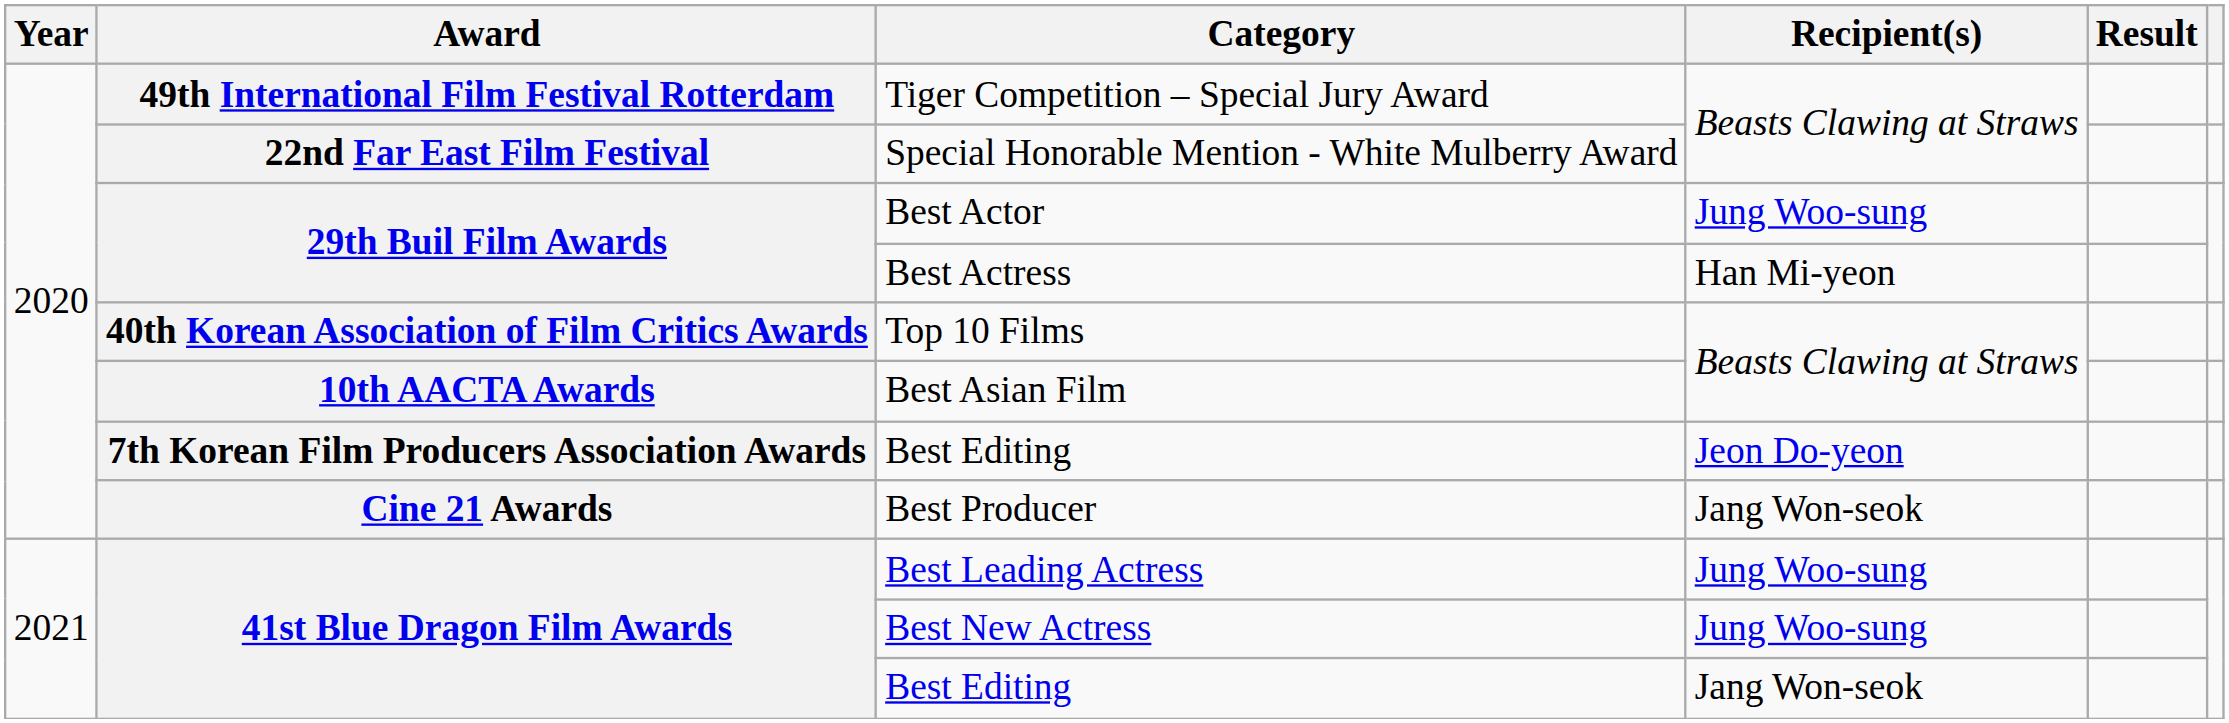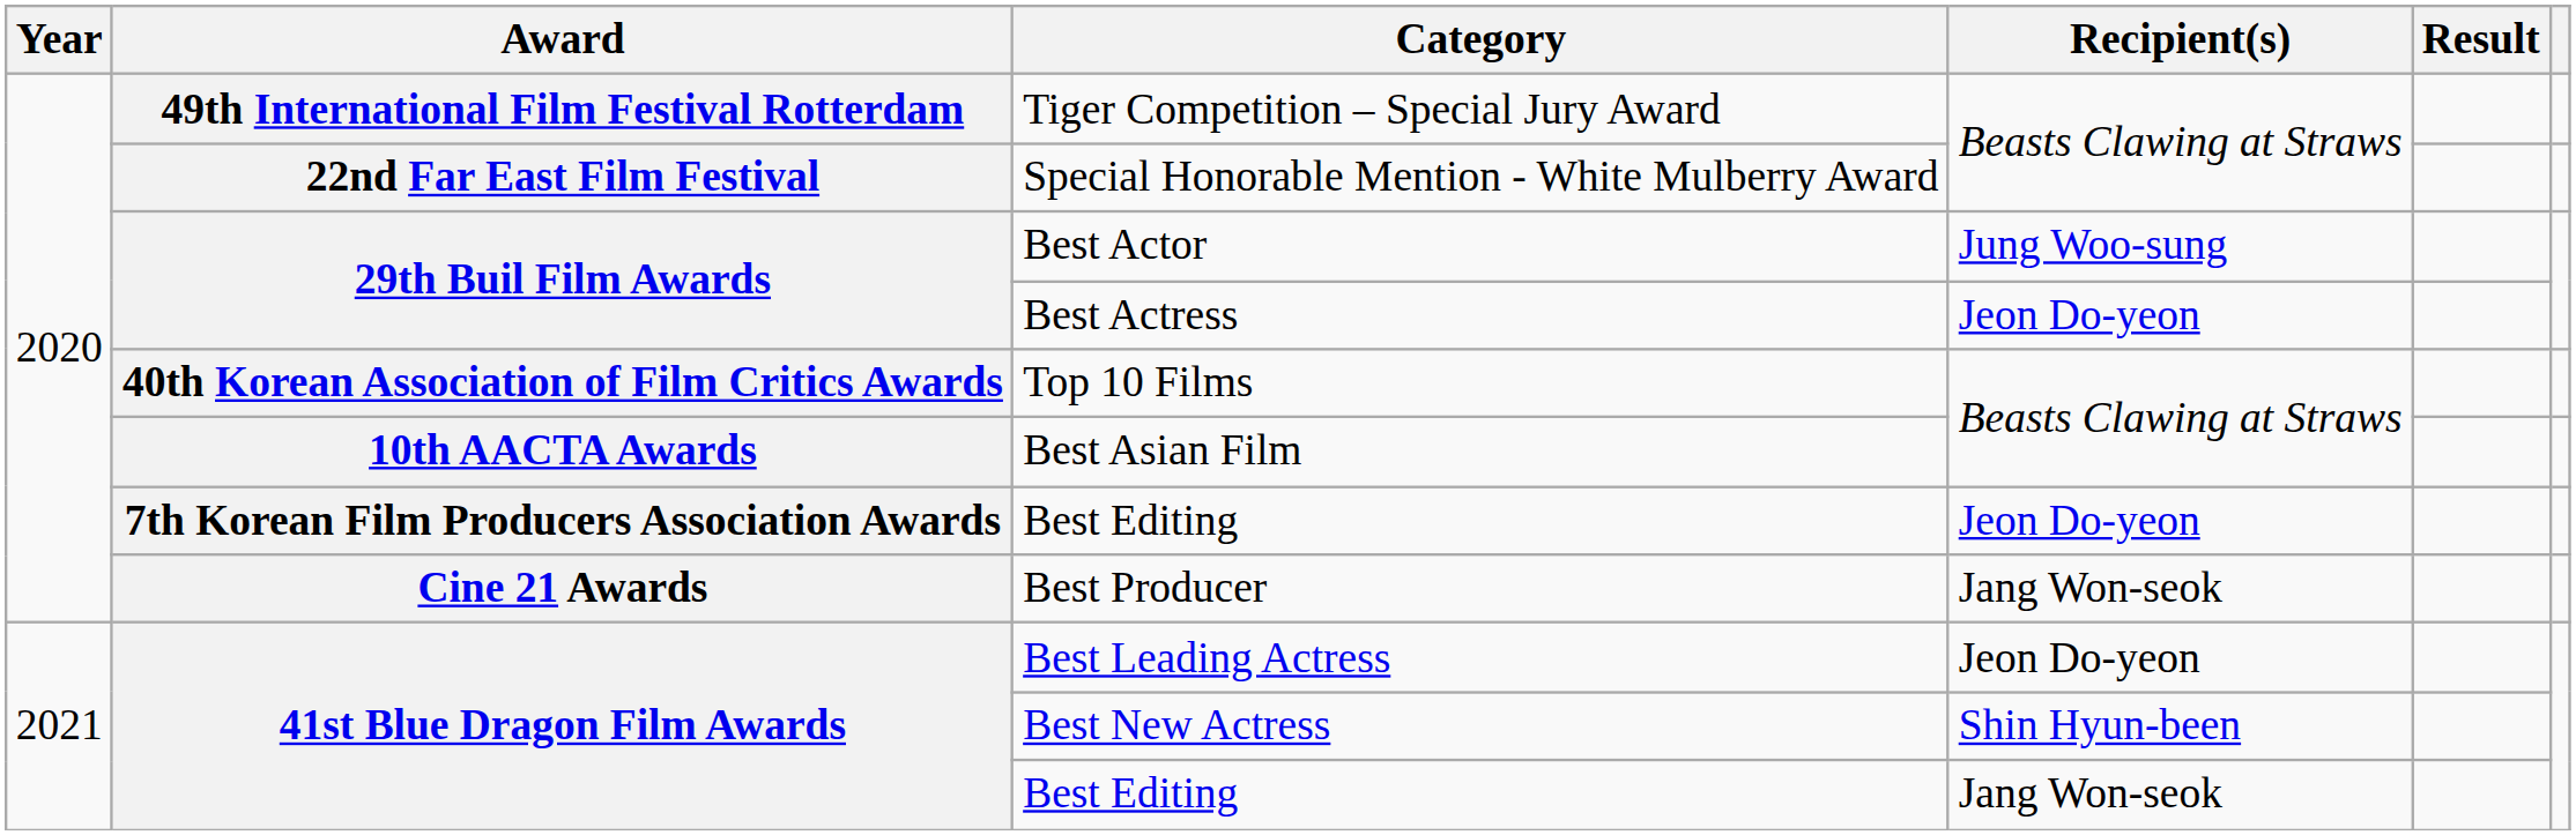 <table class="wikitable plainrowheaders sortable">
 <tr>
 <th scope="col">Year</th>
 <th scope="col">Award</th>
 <th scope="col">Category</th>
 <th scope="col">Recipient(s)</th>
 <th scope="col">Result</th>
 <th scope="col" class="unsortable"></th>
 </tr>
 <tr>
 <td rowspan=8>2020</td>
 <th scope="row">49th <a href='#'>International Film Festival Rotterdam</a></th>
 <td>Tiger Competition – Special Jury Award</td>
 <td rowspan=2><em>Beasts Clawing at Straws</em></td>
 <td></td>
 <td style="text-align:center;"></td>
 </tr>
 <tr>
 <th scope="row">22nd <a href='#'>Far East Film Festival</a></th>
 <td>Special Honorable Mention - White Mulberry Award</td>
 <td></td>
 <td style="text-align:center;"></td>
 </tr>
 <tr>
 <th scope="row" rowspan=2><a href='#'>29th Buil Film Awards</a></th>
 <td>Best Actor</td>
 <td><a href='#'>Jung Woo-sung</a></td>
 <td></td>
 <td style="text-align:center;" rowspan=2></td>
 </tr>
 <tr>
 <td>Best Actress</td>
-<td>Han Mi-yeon</td>
+<td><a href='#'>Jeon Do-yeon</a></td>
 <td></td>
 </tr>
 <tr>
 <th scope="row">40th <a href='#'>Korean Association of Film Critics Awards</a></th>
 <td>Top 10 Films</td>
 <td rowspan=2><em>Beasts Clawing at Straws</em></td>
 <td></td>
 <td style="text-align:center;"></td>
 </tr>
 <tr>
 <th scope="row"><a href='#'>10th AACTA Awards</a></th>
 <td>Best Asian Film</td>
 <td></td>
 <td style="text-align:center;"></td>
 </tr>
 <tr>
 <th scope="row">7th Korean Film Producers Association Awards</th>
 <td>Best Editing</td>
 <td><a href='#'>Jeon Do-yeon</a></td>
 <td></td>
 <td style="text-align:center;"></td>
 </tr>
 <tr>
 <th scope="row"><a href='#'>Cine 21</a> Awards</th>
 <td>Best Producer</td>
 <td>Jang Won-seok</td>
 <td></td>
 <td style="text-align:center;"></td>
 </tr>
 <tr>
 <td rowspan=3>2021</td>
 <th scope="row" rowspan=3><a href='#'>41st Blue Dragon Film Awards</a></th>
 <td><a href='#'>Best Leading Actress</a></td>
-<td><a href='#'>Jung Woo-sung</a></td>
+<td>Jeon Do-yeon</td>
 <td></td>
 <td style="text-align:center;" rowspan=3></td>
 </tr>
 <tr>
 <td><a href='#'>Best New Actress</a></td>
-<td><a href='#'>Jung Woo-sung</a></td>
+<td><a href='#'>Shin Hyun-been</a></td>
 <td></td>
 </tr>
 <tr>
 <td><a href='#'>Best Editing</a></td>
 <td>Jang Won-seok</td>
 <td></td>
 </tr>
 </table>
